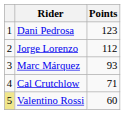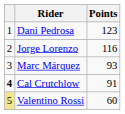 <table class="wikitable" style="font-size: 95%;">
 <tr>
 <th></th>
 <th>Rider</th>
 <th>Points</th>
 </tr>
 <tr>
 <td align=center>1</td>
 <td> <a href='#'>Dani Pedrosa</a></td>
 <td align=right>123</td>
 </tr>
 <tr>
 <td align=center>2</td>
 <td> <a href='#'>Jorge Lorenzo</a></td>
-<td align=right>112</td>
+<td align=right>116</td>
 </tr>
 <tr>
 <td align=center>3</td>
 <td> <a href='#'>Marc Márquez</a></td>
 <td align=right>93</td>
 </tr>
 <tr>
-<td align=center>4</td>
+<td align=center><strong>4</strong></td>
 <td> <a href='#'>Cal Crutchlow</a></td>
-<td align=right>71</td>
+<td align=right>91</td>
 </tr>
 <tr>
 <td align=center style="background: khaki;">5</td>
 <td> <a href='#'>Valentino Rossi</a></td>
 <td align=right>60</td>
 </tr>
 </table>
